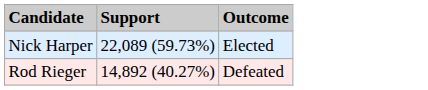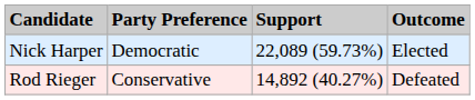 <table class="wikitable">
 <tr>
 <td bgcolor="#cccccc"><strong>Candidate</strong></td>
+<td bgcolor="#cccccc"><strong>Party Preference</strong></td>
 <td bgcolor="#cccccc"><strong>Support</strong></td>
 <td bgcolor="#cccccc"><strong>Outcome</strong></td>
 </tr>
 <tr>
 <td bgcolor="#DDEEFF">Nick Harper</td>
+<td bgcolor="#DDEEFF">Democratic</td>
 <td bgcolor="#DDEEFF">22,089 (59.73%)</td>
 <td bgcolor="#DDEEFF">Elected</td>
 </tr>
 <tr>
 <td bgcolor="#FFE8E8">Rod Rieger</td>
+<td bgcolor="#FFE8E8">Conservative</td>
 <td bgcolor="#FFE8E8">14,892 (40.27%)</td>
 <td bgcolor="#FFE8E8">Defeated</td>
 </tr>
 </table>
